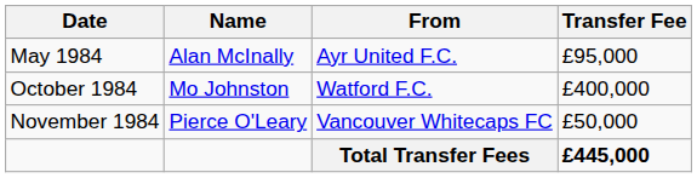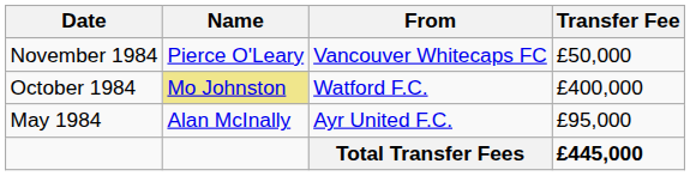 <table class="wikitable sortable">
 <tr>
 <th>Date</th>
 <th>Name</th>
 <th>From</th>
 <th>Transfer Fee</th>
 </tr>
 <tr>
+<td>November 1984</td>
+<td><a href='#'>Pierce O'Leary</a></td>
+<td><a href='#'>Vancouver Whitecaps FC</a></td>
+<td>£50,000</td>
+</tr>
+<tr>
+<td>October 1984</td>
+<td style="background: khaki;"><a href='#'>Mo Johnston</a></td>
+<td><a href='#'>Watford F.C.</a></td>
+<td>£400,000</td>
+</tr>
+<tr>
 <td>May 1984</td>
 <td><a href='#'>Alan McInally</a></td>
 <td><a href='#'>Ayr United F.C.</a></td>
 <td>£95,000</td>
-</tr>
-<tr>
-<td>October 1984</td>
-<td><a href='#'>Mo Johnston</a></td>
-<td><a href='#'>Watford F.C.</a></td>
-<td>£400,000</td>
-</tr>
-<tr>
-<td>November 1984</td>
-<td><a href='#'>Pierce O'Leary</a></td>
-<td><a href='#'>Vancouver Whitecaps FC</a></td>
-<td>£50,000</td>
 </tr>
 <tr>
 <td></td>
 <td></td>
 <th>Total Transfer Fees</th>
 <td><strong>£445,000</strong></td>
 </tr>
 </table>
